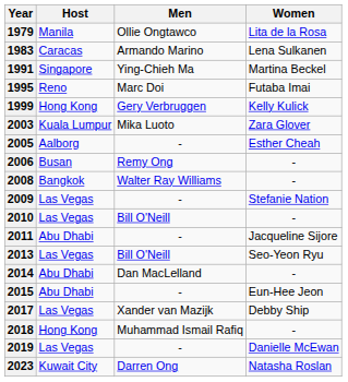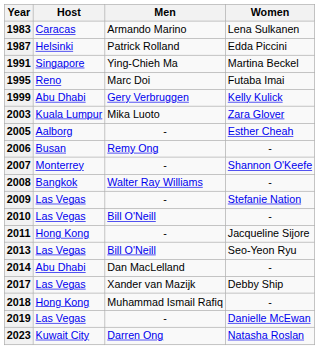 <table class="wikitable">
 <tr>
 <th scope="col">Year</th>
 <th scope="col">Host</th>
 <th scope="col">Men</th>
 <th scope="col">Women</th>
 </tr>
 <tr>
-<th scope="row">1979</th>
-<td><a href='#'>Manila</a></td>
-<td> Ollie Ongtawco</td>
-<td> <a href='#'>Lita de la Rosa</a></td>
-</tr>
-<tr>
 <th scope="row">1983</th>
 <td><a href='#'>Caracas</a></td>
 <td> Armando Marino</td>
 <td> Lena Sulkanen</td>
+</tr>
+<tr>
+<th scope="row">1987</th>
+<td><a href='#'>Helsinki</a></td>
+<td> Patrick Rolland</td>
+<td> Edda Piccini</td>
 </tr>
 <tr>
 <th scope="row">1991</th>
 <td><a href='#'>Singapore</a></td>
 <td> Ying-Chieh Ma</td>
 <td> Martina Beckel</td>
 </tr>
 <tr>
 <th scope="row">1995</th>
 <td><a href='#'>Reno</a></td>
 <td> Marc Doi</td>
 <td> Futaba Imai</td>
 </tr>
 <tr>
 <th scope="row">1999</th>
-<td><a href='#'>Hong Kong</a></td>
+<td><a href='#'>Abu Dhabi</a></td>
 <td> <a href='#'>Gery Verbruggen</a></td>
 <td> <a href='#'>Kelly Kulick</a></td>
 </tr>
 <tr>
 <th scope="row">2003</th>
 <td><a href='#'>Kuala Lumpur</a></td>
 <td> Mika Luoto</td>
 <td> <a href='#'>Zara Glover</a></td>
 </tr>
 <tr>
 <th scope="row">2005</th>
 <td><a href='#'>Aalborg</a></td>
 <td + style="text-align: center;">-</td>
 <td> <a href='#'>Esther Cheah</a></td>
 </tr>
 <tr>
 <th scope="row">2006</th>
 <td><a href='#'>Busan</a></td>
 <td> <a href='#'>Remy Ong</a></td>
 <td + style="text-align: center;">-</td>
 </tr>
 <tr>
+<th scope="row">2007</th>
+<td><a href='#'>Monterrey</a></td>
+<td + style="text-align: center;">-</td>
+<td> <a href='#'>Shannon O'Keefe</a></td>
+</tr>
+<tr>
 <th scope="row">2008</th>
 <td><a href='#'>Bangkok</a></td>
 <td> <a href='#'>Walter Ray Williams</a></td>
 <td + style="text-align: center;">-</td>
 </tr>
 <tr>
 <th scope="row">2009</th>
 <td><a href='#'>Las Vegas</a></td>
 <td + style="text-align: center;">-</td>
 <td> <a href='#'>Stefanie Nation</a></td>
 </tr>
 <tr>
 <th scope="row">2010</th>
 <td><a href='#'>Las Vegas</a></td>
 <td> <a href='#'>Bill O'Neill</a></td>
 <td + style="text-align: center;">-</td>
 </tr>
 <tr>
 <th scope="row">2011</th>
-<td><a href='#'>Abu Dhabi</a></td>
+<td><a href='#'>Hong Kong</a></td>
 <td + style="text-align: center;">-</td>
 <td> Jacqueline Sijore</td>
 </tr>
 <tr>
 <th scope="row">2013</th>
 <td><a href='#'>Las Vegas</a></td>
 <td> <a href='#'>Bill O'Neill</a></td>
 <td> Seo-Yeon Ryu</td>
 </tr>
 <tr>
 <th scope="row">2014</th>
 <td><a href='#'>Abu Dhabi</a></td>
 <td> Dan MacLelland</td>
 <td + style="text-align: center;">-</td>
-</tr>
-<tr>
-<th scope="row">2015</th>
-<td><a href='#'>Abu Dhabi</a></td>
-<td + style="text-align: center;">-</td>
-<td> Eun-Hee Jeon</td>
 </tr>
 <tr>
 <th scope="row">2017</th>
 <td><a href='#'>Las Vegas</a></td>
 <td> Xander van Mazijk</td>
 <td> Debby Ship</td>
 </tr>
 <tr>
 <th scope="row">2018</th>
 <td><a href='#'>Hong Kong</a></td>
 <td> Muhammad Ismail Rafiq</td>
 <td + style="text-align: center;">-</td>
 </tr>
 <tr>
 <th scope="row">2019</th>
 <td><a href='#'>Las Vegas</a></td>
 <td + style="text-align: center;">-</td>
 <td> <a href='#'>Danielle McEwan</a></td>
 </tr>
 <tr>
 <th scope="row">2023</th>
 <td><a href='#'>Kuwait City</a></td>
 <td> <a href='#'>Darren Ong</a></td>
 <td> <a href='#'>Natasha Roslan</a></td>
 </tr>
 </table>
